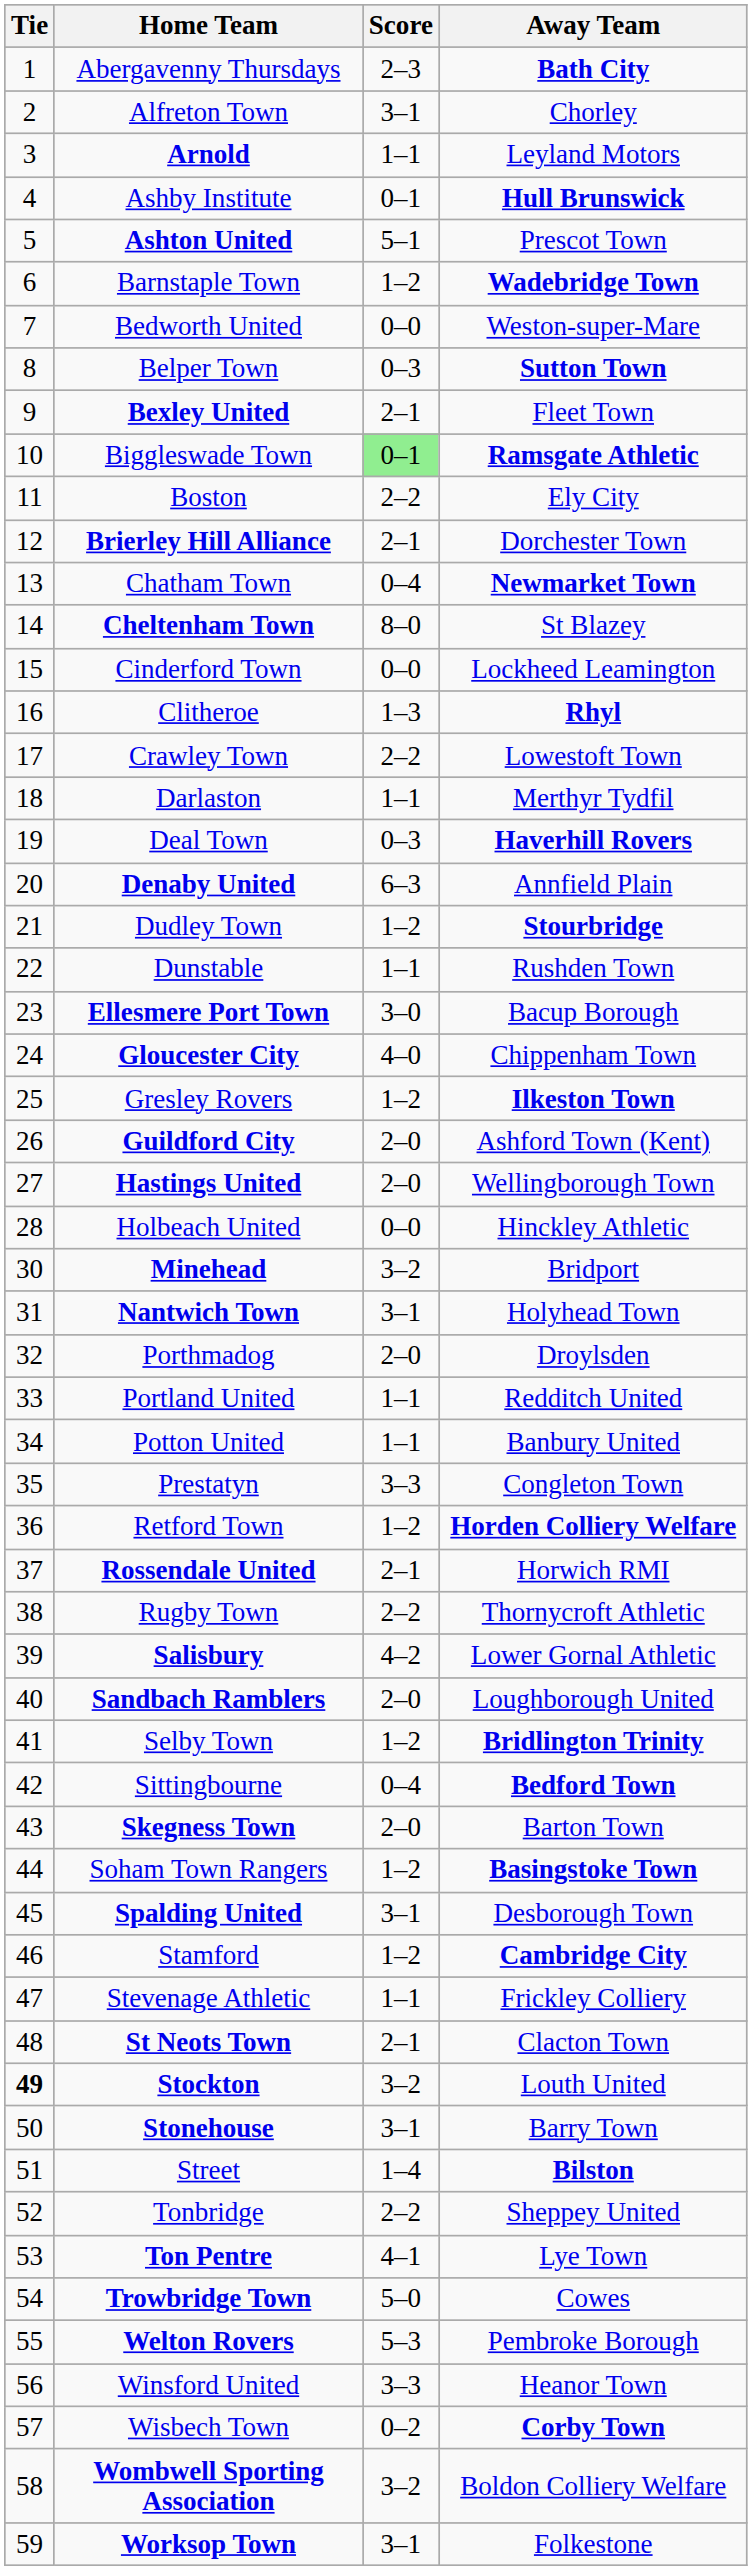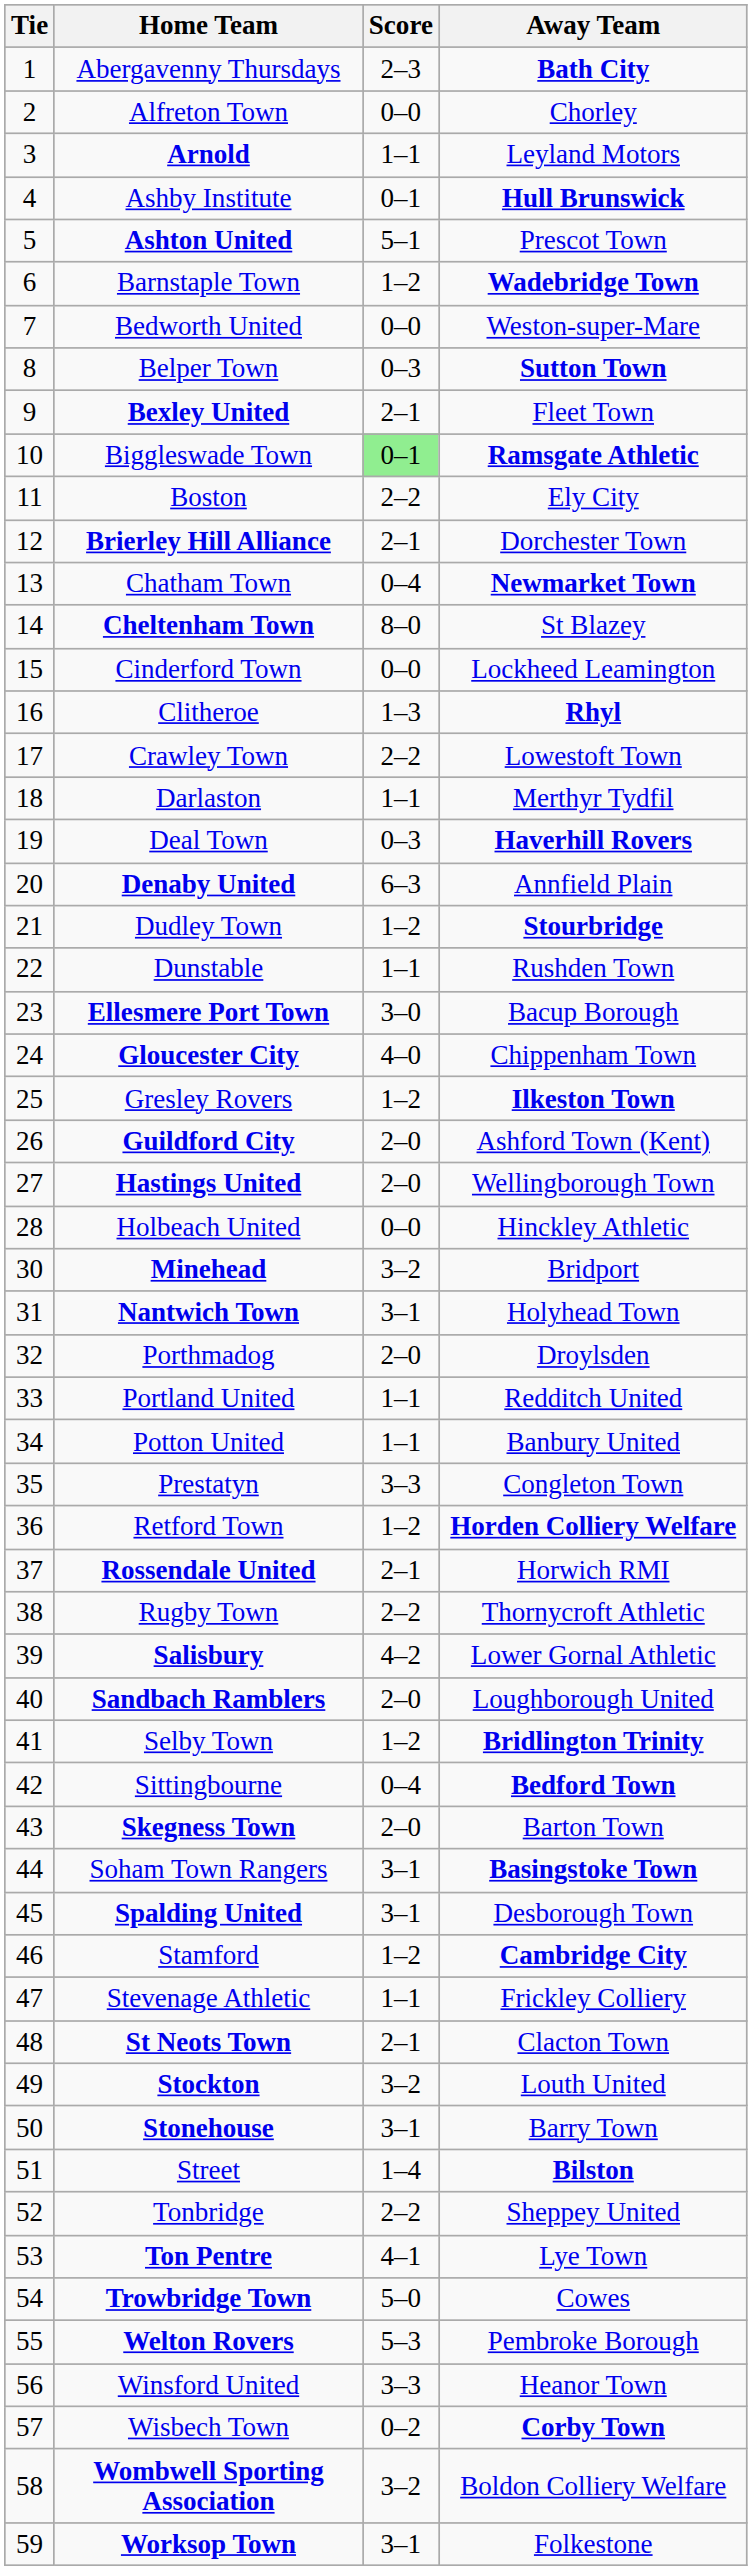 <table class="wikitable" style="text-align:center;">
 <tr>
 <th width=20>Tie</th>
 <th width=175>Home Team</th>
 <th width=20>Score</th>
 <th width=175>Away Team</th>
 </tr>
 <tr>
 <td>1</td>
 <td><a href='#'>Abergavenny Thursdays</a></td>
 <td>2–3</td>
 <td><strong><a href='#'>Bath City</a></strong></td>
 </tr>
 <tr>
 <td>2</td>
 <td><a href='#'>Alfreton Town</a></td>
-<td>3–1</td>
+<td>0–0</td>
 <td><a href='#'>Chorley</a></td>
 </tr>
 <tr>
 <td>3</td>
 <td><strong><a href='#'>Arnold</a></strong></td>
 <td>1–1</td>
 <td><a href='#'>Leyland Motors</a></td>
 </tr>
 <tr>
 <td>4</td>
 <td><a href='#'>Ashby Institute</a></td>
 <td>0–1</td>
 <td><strong><a href='#'>Hull Brunswick</a></strong></td>
 </tr>
 <tr>
 <td>5</td>
 <td><strong><a href='#'>Ashton United</a></strong></td>
 <td>5–1</td>
 <td><a href='#'>Prescot Town</a></td>
 </tr>
 <tr>
 <td>6</td>
 <td><a href='#'>Barnstaple Town</a></td>
 <td>1–2</td>
 <td><strong><a href='#'>Wadebridge Town</a></strong></td>
 </tr>
 <tr>
 <td>7</td>
 <td><a href='#'>Bedworth United</a></td>
 <td>0–0</td>
 <td><a href='#'>Weston-super-Mare</a></td>
 </tr>
 <tr>
 <td>8</td>
 <td><a href='#'>Belper Town</a></td>
 <td>0–3</td>
 <td><strong><a href='#'>Sutton Town</a></strong></td>
 </tr>
 <tr>
 <td>9</td>
 <td><strong><a href='#'>Bexley United</a></strong></td>
 <td>2–1</td>
 <td><a href='#'>Fleet Town</a></td>
 </tr>
 <tr>
 <td>10</td>
 <td><a href='#'>Biggleswade Town</a></td>
 <td style="background: lightgreen;">0–1</td>
 <td><strong><a href='#'>Ramsgate Athletic</a></strong></td>
 </tr>
 <tr>
 <td>11</td>
 <td><a href='#'>Boston</a></td>
 <td>2–2</td>
 <td><a href='#'>Ely City</a></td>
 </tr>
 <tr>
 <td>12</td>
 <td><strong><a href='#'>Brierley Hill Alliance</a></strong></td>
 <td>2–1</td>
 <td><a href='#'>Dorchester Town</a></td>
 </tr>
 <tr>
 <td>13</td>
 <td><a href='#'>Chatham Town</a></td>
 <td>0–4</td>
 <td><strong><a href='#'>Newmarket Town</a></strong></td>
 </tr>
 <tr>
 <td>14</td>
 <td><strong><a href='#'>Cheltenham Town</a></strong></td>
 <td>8–0</td>
 <td><a href='#'>St Blazey</a></td>
 </tr>
 <tr>
 <td>15</td>
 <td><a href='#'>Cinderford Town</a></td>
 <td>0–0</td>
 <td><a href='#'>Lockheed Leamington</a></td>
 </tr>
 <tr>
 <td>16</td>
 <td><a href='#'>Clitheroe</a></td>
 <td>1–3</td>
 <td><strong><a href='#'>Rhyl</a></strong></td>
 </tr>
 <tr>
 <td>17</td>
 <td><a href='#'>Crawley Town</a></td>
 <td>2–2</td>
 <td><a href='#'>Lowestoft Town</a></td>
 </tr>
 <tr>
 <td>18</td>
 <td><a href='#'>Darlaston</a></td>
 <td>1–1</td>
 <td><a href='#'>Merthyr Tydfil</a></td>
 </tr>
 <tr>
 <td>19</td>
 <td><a href='#'>Deal Town</a></td>
 <td>0–3</td>
 <td><strong><a href='#'>Haverhill Rovers</a></strong></td>
 </tr>
 <tr>
 <td>20</td>
 <td><strong><a href='#'>Denaby United</a></strong></td>
 <td>6–3</td>
 <td><a href='#'>Annfield Plain</a></td>
 </tr>
 <tr>
 <td>21</td>
 <td><a href='#'>Dudley Town</a></td>
 <td>1–2</td>
 <td><strong><a href='#'>Stourbridge</a></strong></td>
 </tr>
 <tr>
 <td>22</td>
 <td><a href='#'>Dunstable</a></td>
 <td>1–1</td>
 <td><a href='#'>Rushden Town</a></td>
 </tr>
 <tr>
 <td>23</td>
 <td><strong><a href='#'>Ellesmere Port Town</a></strong></td>
 <td>3–0</td>
 <td><a href='#'>Bacup Borough</a></td>
 </tr>
 <tr>
 <td>24</td>
 <td><strong><a href='#'>Gloucester City</a></strong></td>
 <td>4–0</td>
 <td><a href='#'>Chippenham Town</a></td>
 </tr>
 <tr>
 <td>25</td>
 <td><a href='#'>Gresley Rovers</a></td>
 <td>1–2</td>
 <td><strong><a href='#'>Ilkeston Town</a></strong></td>
 </tr>
 <tr>
 <td>26</td>
 <td><strong><a href='#'>Guildford City</a></strong></td>
 <td>2–0</td>
 <td><a href='#'>Ashford Town (Kent)</a></td>
 </tr>
 <tr>
 <td>27</td>
 <td><strong><a href='#'>Hastings United</a></strong></td>
 <td>2–0</td>
 <td><a href='#'>Wellingborough Town</a></td>
 </tr>
 <tr>
 <td>28</td>
 <td><a href='#'>Holbeach United</a></td>
 <td>0–0</td>
 <td><a href='#'>Hinckley Athletic</a></td>
 </tr>
 <tr>
 <td>30</td>
 <td><strong><a href='#'>Minehead</a></strong></td>
 <td>3–2</td>
 <td><a href='#'>Bridport</a></td>
 </tr>
 <tr>
 <td>31</td>
 <td><strong><a href='#'>Nantwich Town</a></strong></td>
 <td>3–1</td>
 <td><a href='#'>Holyhead Town</a></td>
 </tr>
 <tr>
 <td>32</td>
 <td><a href='#'>Porthmadog</a></td>
 <td>2–0</td>
 <td><a href='#'>Droylsden</a></td>
 </tr>
 <tr>
 <td>33</td>
 <td><a href='#'>Portland United</a></td>
 <td>1–1</td>
 <td><a href='#'>Redditch United</a></td>
 </tr>
 <tr>
 <td>34</td>
 <td><a href='#'>Potton United</a></td>
 <td>1–1</td>
 <td><a href='#'>Banbury United</a></td>
 </tr>
 <tr>
 <td>35</td>
 <td><a href='#'>Prestatyn</a></td>
 <td>3–3</td>
 <td><a href='#'>Congleton Town</a></td>
 </tr>
 <tr>
 <td>36</td>
 <td><a href='#'>Retford Town</a></td>
 <td>1–2</td>
 <td><strong><a href='#'>Horden Colliery Welfare</a></strong></td>
 </tr>
 <tr>
 <td>37</td>
 <td><strong><a href='#'>Rossendale United</a></strong></td>
 <td>2–1</td>
 <td><a href='#'>Horwich RMI</a></td>
 </tr>
 <tr>
 <td>38</td>
 <td><a href='#'>Rugby Town</a></td>
 <td>2–2</td>
 <td><a href='#'>Thornycroft Athletic</a></td>
 </tr>
 <tr>
 <td>39</td>
 <td><strong><a href='#'>Salisbury</a></strong></td>
 <td>4–2</td>
 <td><a href='#'>Lower Gornal Athletic</a></td>
 </tr>
 <tr>
 <td>40</td>
 <td><strong><a href='#'>Sandbach Ramblers</a></strong></td>
 <td>2–0</td>
 <td><a href='#'>Loughborough United</a></td>
 </tr>
 <tr>
 <td>41</td>
 <td><a href='#'>Selby Town</a></td>
 <td>1–2</td>
 <td><strong><a href='#'>Bridlington Trinity</a></strong></td>
 </tr>
 <tr>
 <td>42</td>
 <td><a href='#'>Sittingbourne</a></td>
 <td>0–4</td>
 <td><strong><a href='#'>Bedford Town</a></strong></td>
 </tr>
 <tr>
 <td>43</td>
 <td><strong><a href='#'>Skegness Town</a></strong></td>
 <td>2–0</td>
 <td><a href='#'>Barton Town</a></td>
 </tr>
 <tr>
 <td>44</td>
 <td><a href='#'>Soham Town Rangers</a></td>
-<td>1–2</td>
+<td>3–1</td>
 <td><strong><a href='#'>Basingstoke Town</a></strong></td>
 </tr>
 <tr>
 <td>45</td>
 <td><strong><a href='#'>Spalding United</a></strong></td>
 <td>3–1</td>
 <td><a href='#'>Desborough Town</a></td>
 </tr>
 <tr>
 <td>46</td>
 <td><a href='#'>Stamford</a></td>
 <td>1–2</td>
 <td><strong><a href='#'>Cambridge City</a></strong></td>
 </tr>
 <tr>
 <td>47</td>
 <td><a href='#'>Stevenage Athletic</a></td>
 <td>1–1</td>
 <td><a href='#'>Frickley Colliery</a></td>
 </tr>
 <tr>
 <td>48</td>
 <td><strong><a href='#'>St Neots Town</a></strong></td>
 <td>2–1</td>
 <td><a href='#'>Clacton Town</a></td>
 </tr>
 <tr>
-<td><strong>49</strong></td>
+<td>49</td>
 <td><strong><a href='#'>Stockton</a></strong></td>
 <td>3–2</td>
 <td><a href='#'>Louth United</a></td>
 </tr>
 <tr>
 <td>50</td>
 <td><strong><a href='#'>Stonehouse</a></strong></td>
 <td>3–1</td>
 <td><a href='#'>Barry Town</a></td>
 </tr>
 <tr>
 <td>51</td>
 <td><a href='#'>Street</a></td>
 <td>1–4</td>
 <td><strong><a href='#'>Bilston</a></strong></td>
 </tr>
 <tr>
 <td>52</td>
 <td><a href='#'>Tonbridge</a></td>
 <td>2–2</td>
 <td><a href='#'>Sheppey United</a></td>
 </tr>
 <tr>
 <td>53</td>
 <td><strong><a href='#'>Ton Pentre</a></strong></td>
 <td>4–1</td>
 <td><a href='#'>Lye Town</a></td>
 </tr>
 <tr>
 <td>54</td>
 <td><strong><a href='#'>Trowbridge Town</a></strong></td>
 <td>5–0</td>
 <td><a href='#'>Cowes</a></td>
 </tr>
 <tr>
 <td>55</td>
 <td><strong><a href='#'>Welton Rovers</a></strong></td>
 <td>5–3</td>
 <td><a href='#'>Pembroke Borough</a></td>
 </tr>
 <tr>
 <td>56</td>
 <td><a href='#'>Winsford United</a></td>
 <td>3–3</td>
 <td><a href='#'>Heanor Town</a></td>
 </tr>
 <tr>
 <td>57</td>
 <td><a href='#'>Wisbech Town</a></td>
 <td>0–2</td>
 <td><strong><a href='#'>Corby Town</a></strong></td>
 </tr>
 <tr>
 <td>58</td>
 <td><strong><a href='#'>Wombwell Sporting Association</a></strong></td>
 <td>3–2</td>
 <td><a href='#'>Boldon Colliery Welfare</a></td>
 </tr>
 <tr>
 <td>59</td>
 <td><strong><a href='#'>Worksop Town</a></strong></td>
 <td>3–1</td>
 <td><a href='#'>Folkestone</a></td>
 </tr>
 </table>
